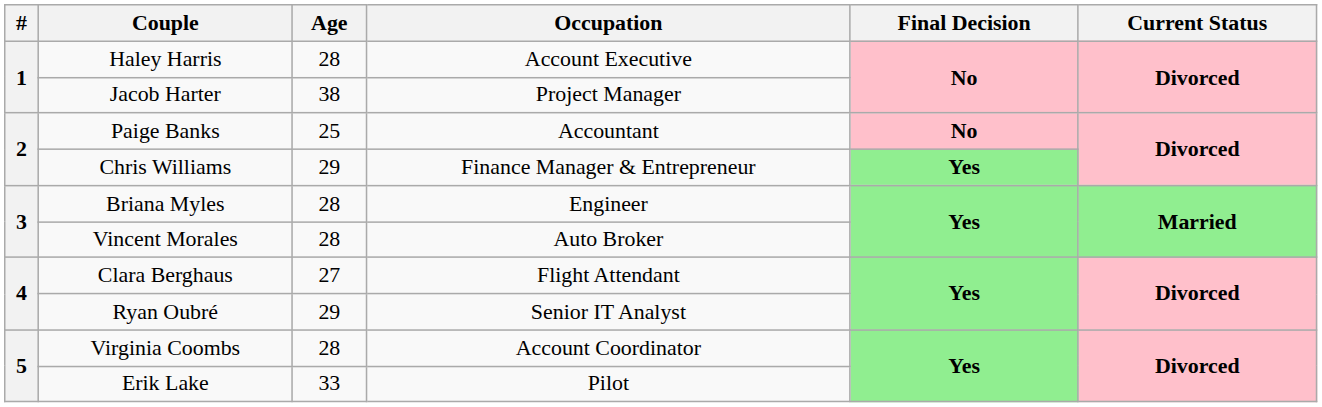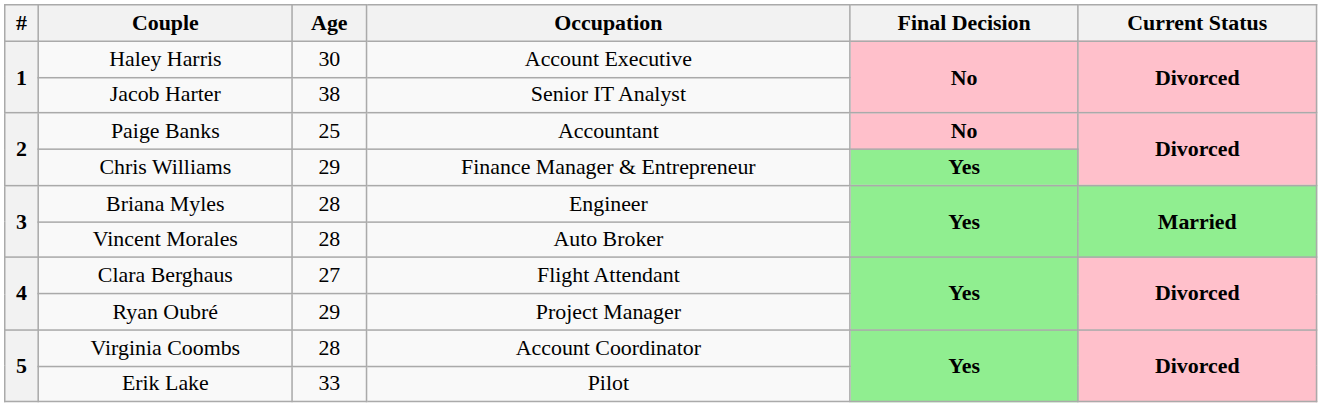 <table class="wikitable plainrowheaders" style="text-align:center; font-size:90%; width:60em;">
 <tr>
 <th>#</th>
 <th>Couple</th>
 <th>Age</th>
 <th>Occupation</th>
 <th>Final Decision</th>
 <th>Current Status</th>
 </tr>
 <tr>
 <th rowspan="2">1</th>
 <td>Haley Harris</td>
-<td>28</td>
+<td>30</td>
 <td>Account Executive</td>
 <th rowspan="2" style="background:pink;">No</th>
 <th rowspan="2" style="background:pink;">Divorced</th>
 </tr>
 <tr>
 <td>Jacob Harter</td>
 <td>38</td>
-<td>Project Manager</td>
+<td>Senior IT Analyst</td>
 </tr>
 <tr>
 <th rowspan="2">2</th>
 <td>Paige Banks</td>
 <td>25</td>
 <td>Accountant</td>
 <th style="background:pink;">No</th>
 <th rowspan="2" style="background:pink;">Divorced</th>
 </tr>
 <tr>
 <td>Chris Williams</td>
 <td>29</td>
 <td>Finance Manager & Entrepreneur</td>
 <th style="background:lightgreen;">Yes</th>
 </tr>
 <tr>
 <th rowspan="2">3</th>
 <td>Briana Myles</td>
 <td>28</td>
 <td>Engineer</td>
 <th rowspan="2" style="background:lightgreen;">Yes</th>
 <th rowspan="2" style="background:lightgreen;">Married</th>
 </tr>
 <tr>
 <td>Vincent Morales</td>
 <td>28</td>
 <td>Auto Broker</td>
 </tr>
 <tr>
 <th rowspan="2">4</th>
 <td>Clara Berghaus</td>
 <td>27</td>
 <td>Flight Attendant</td>
 <th rowspan="2" style="background:lightgreen;">Yes</th>
 <th rowspan="2" style="background:pink;">Divorced</th>
 </tr>
 <tr>
 <td>Ryan Oubré</td>
 <td>29</td>
-<td>Senior IT Analyst</td>
+<td>Project Manager</td>
 </tr>
 <tr>
 <th rowspan="2">5</th>
 <td>Virginia Coombs</td>
 <td>28</td>
 <td>Account Coordinator</td>
 <th rowspan="2" style="background:lightgreen;">Yes</th>
 <th rowspan="2" style="background:pink;">Divorced</th>
 </tr>
 <tr>
 <td>Erik Lake</td>
 <td>33</td>
 <td>Pilot</td>
 </tr>
 </table>
